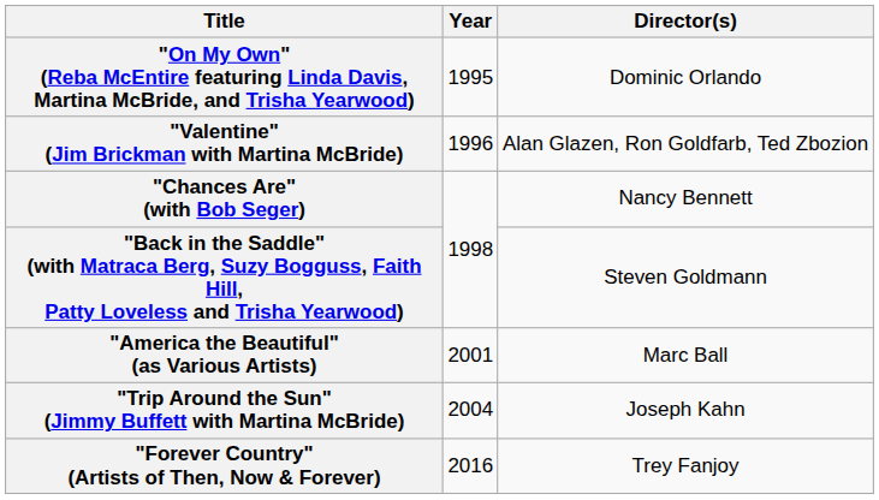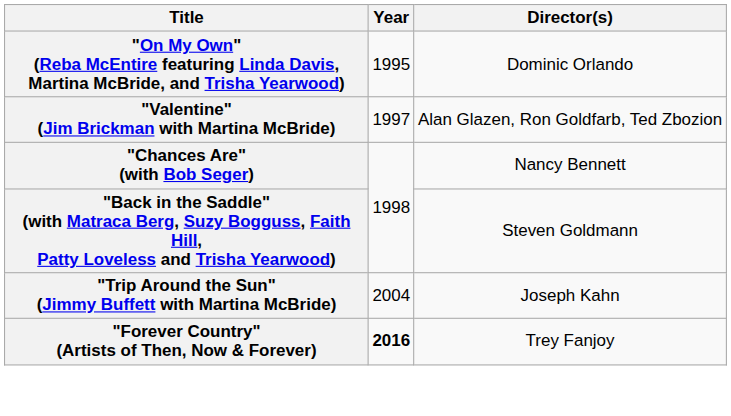 <table class="wikitable plainrowheaders" style="text-align:center;">
 <tr>
 <th scope="col" style="width:21em;">Title</th>
 <th scope="col">Year</th>
 <th scope="col">Director(s)</th>
 </tr>
 <tr>
 <th scope="row">"<a href='#'>On My Own</a>"<br><span>(<a href='#'>Reba McEntire</a> featuring <a href='#'>Linda Davis</a>,<br>Martina McBride, and <a href='#'>Trisha Yearwood</a>)</span></th>
 <td>1995</td>
 <td>Dominic Orlando</td>
 </tr>
 <tr>
 <th scope="row">"Valentine"<br><span>(<a href='#'>Jim Brickman</a> with Martina McBride)</span></th>
-<td>1996</td>
+<td>1997</td>
 <td>Alan Glazen, Ron Goldfarb, Ted Zbozion</td>
 </tr>
 <tr>
 <th scope="row">"Chances Are"<br><span>(with <a href='#'>Bob Seger</a>)</span></th>
 <td rowspan="2">1998</td>
 <td>Nancy Bennett</td>
 </tr>
 <tr>
 <th scope="row">"Back in the Saddle"<br><span>(with <a href='#'>Matraca Berg</a>, <a href='#'>Suzy Bogguss</a>, <a href='#'>Faith Hill</a>,<br><a href='#'>Patty Loveless</a> and <a href='#'>Trisha Yearwood</a>)</span></th>
 <td>Steven Goldmann</td>
 </tr>
 <tr>
-<th scope="row">"America the Beautiful"<br><span>(as Various Artists)</span></th>
-<td>2001</td>
-<td>Marc Ball</td>
-</tr>
-<tr>
 <th scope="row">"Trip Around the Sun"<br><span>(<a href='#'>Jimmy Buffett</a> with Martina McBride)</span></th>
 <td>2004</td>
 <td>Joseph Kahn</td>
 </tr>
 <tr>
 <th scope="row">"Forever Country"<br><span>(Artists of Then, Now & Forever)</span></th>
-<td>2016</td>
+<td><strong>2016</strong></td>
 <td>Trey Fanjoy</td>
 </tr>
 </table>
